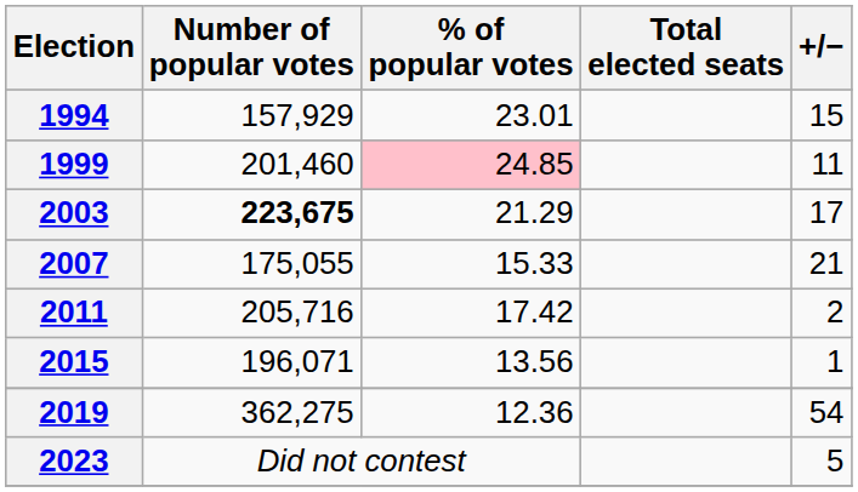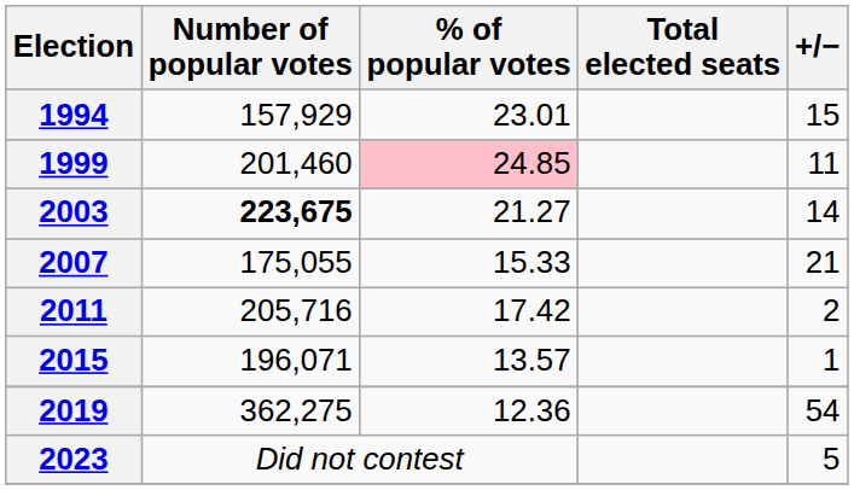 <table class="wikitable" style="text-align: right;">
 <tr align=center>
 <th>Election</th>
 <th>Number of<br>popular votes</th>
 <th>% of<br>popular votes</th>
 <th>Total<br>elected seats</th>
 <th>+/−</th>
 </tr>
 <tr>
 <th><a href='#'>1994</a></th>
 <td>157,929</td>
 <td>23.01</td>
 <td></td>
 <td>15</td>
 </tr>
 <tr>
 <th><a href='#'>1999</a></th>
 <td>201,460</td>
 <td style="background: pink;">24.85</td>
 <td></td>
 <td>11</td>
 </tr>
 <tr>
 <th><a href='#'>2003</a></th>
 <td><strong>223,675</strong></td>
-<td>21.29</td>
+<td>21.27</td>
 <td></td>
-<td>17</td>
+<td>14</td>
 </tr>
 <tr>
 <th><a href='#'>2007</a></th>
 <td>175,055</td>
 <td>15.33</td>
 <td></td>
 <td>21</td>
 </tr>
 <tr>
 <th><a href='#'>2011</a></th>
 <td>205,716</td>
 <td>17.42</td>
 <td></td>
 <td>2</td>
 </tr>
 <tr>
 <th><a href='#'>2015</a></th>
 <td>196,071</td>
-<td>13.56</td>
+<td>13.57</td>
 <td></td>
 <td>1</td>
 </tr>
 <tr>
 </tr>
 <tr>
 <th><a href='#'>2019</a></th>
 <td>362,275</td>
 <td>12.36</td>
 <td></td>
 <td>54</td>
 </tr>
 <tr>
 <th><a href='#'>2023</a></th>
 <td align=center colspan=2><em>Did not contest</em></td>
 <td></td>
 <td>5</td>
 </tr>
 <tr>
 </tr>
 </table>
